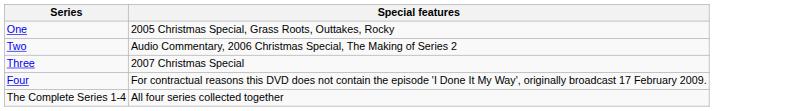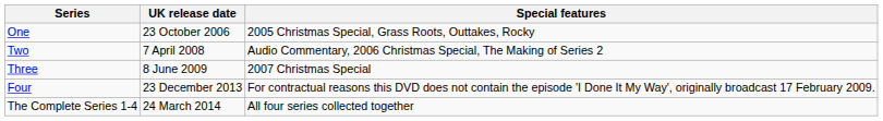 <table class="wikitable">
 <tr>
 <th>Series</th>
+<th>UK release date</th>
 <th>Special features</th>
 </tr>
 <tr>
 <td><a href='#'>One</a></td>
+<td>23 October 2006</td>
 <td>2005 Christmas Special, Grass Roots, Outtakes, Rocky</td>
 </tr>
 <tr>
 <td><a href='#'>Two</a></td>
+<td>7 April 2008</td>
 <td>Audio Commentary, 2006 Christmas Special, The Making of Series 2</td>
 </tr>
 <tr>
 <td><a href='#'>Three</a></td>
+<td>8 June 2009</td>
 <td>2007 Christmas Special</td>
 </tr>
 <tr>
 <td><a href='#'>Four</a></td>
+<td>23 December 2013</td>
 <td>For contractual reasons this DVD does not contain the episode 'I Done It My Way', originally broadcast 17 February 2009.</td>
 </tr>
 <tr>
 <td>The Complete Series 1-4</td>
+<td>24 March 2014</td>
 <td>All four series collected together</td>
 </tr>
 </table>
